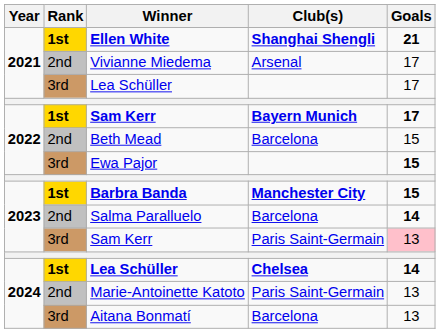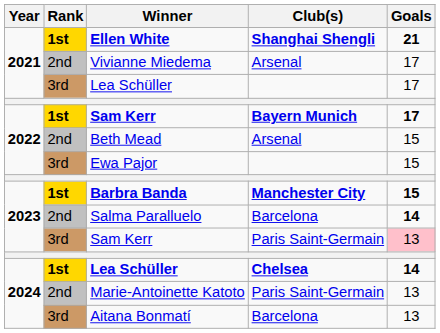 <table class="wikitable">
 <tr>
 <th>Year</th>
 <th>Rank</th>
 <th>Winner</th>
 <th>Club(s)</th>
 <th>Goals</th>
 </tr>
 <tr>
 <td rowspan="3" align="center"><strong>2021</strong></td>
 <td scope="col" style="background-color: gold"><strong>1st</strong></td>
 <td><strong> <a href='#'>Ellen White</a></strong></td>
 <td><strong> <a href='#'>Shanghai Shengli</a></strong></td>
 <td align="center"><strong>21</strong></td>
 </tr>
 <tr>
 <td scope="col" style="background-color: silver">2nd</td>
 <td> <a href='#'>Vivianne Miedema</a></td>
 <td> <a href='#'>Arsenal</a></td>
 <td align="center">17</td>
 </tr>
 <tr>
 <td scope="col" style="background-color: #cc9966">3rd</td>
 <td> <a href='#'>Lea Schüller</a></td>
 <td></td>
 <td align="center">17</td>
 </tr>
 <tr>
 <th colspan="5"></th>
 </tr>
 <tr>
 <td rowspan="3" align="center"><strong>2022</strong></td>
 <td scope="col" style="background-color: gold"><strong>1st</strong></td>
 <td><strong> <a href='#'>Sam Kerr</a></strong></td>
 <td><strong> <a href='#'>Bayern Munich</a></strong></td>
 <td align="center"><strong>17</strong></td>
 </tr>
 <tr>
 <td scope="col" style="background-color: silver">2nd</td>
 <td> <a href='#'>Beth Mead</a></td>
-<td> <a href='#'>Barcelona</a></td>
+<td> <a href='#'>Arsenal</a></td>
 <td align="center">15</td>
 </tr>
 <tr>
 <td scope="col" style="background-color: #cc9966">3rd</td>
 <td> <a href='#'>Ewa Pajor</a></td>
 <td></td>
-<td align="center"><strong>15</strong></td>
+<td align="center">15</td>
 </tr>
 <tr>
 <th colspan="5"></th>
 </tr>
 <tr>
 <td rowspan="3" align="center"><strong>2023</strong></td>
 <td scope="col" style="background-color: gold"><strong>1st</strong></td>
 <td><strong> <a href='#'>Barbra Banda</a></strong></td>
 <td><strong> <a href='#'>Manchester City</a></strong></td>
 <td align="center"><strong>15</strong></td>
 </tr>
 <tr>
 <td scope="col" style="background-color: silver">2nd</td>
 <td> <a href='#'>Salma Paralluelo</a></td>
 <td> <a href='#'>Barcelona</a></td>
 <td align="center"><strong>14</strong></td>
 </tr>
 <tr>
 <td scope="col" style="background-color: #cc9966">3rd</td>
 <td> <a href='#'>Sam Kerr</a></td>
 <td> <a href='#'>Paris Saint-Germain</a></td>
 <td align="center" style="background: pink;">13</td>
 </tr>
 <tr>
 <th colspan="5"></th>
 </tr>
 <tr>
 <td rowspan="3" align="center"><strong>2024</strong></td>
 <td scope="col" style="background-color: gold"><strong>1st</strong></td>
 <td><strong> <a href='#'>Lea Schüller</a></strong></td>
 <td><strong> <a href='#'>Chelsea</a></strong></td>
 <td align="center"><strong>14</strong></td>
 </tr>
 <tr>
 <td scope="col" style="background-color: silver">2nd</td>
 <td> <a href='#'>Marie-Antoinette Katoto</a></td>
 <td> <a href='#'>Paris Saint-Germain</a></td>
 <td align="center">13</td>
 </tr>
 <tr>
 <td scope="col" style="background-color: #cc9966">3rd</td>
 <td> <a href='#'>Aitana Bonmatí</a></td>
 <td> <a href='#'>Barcelona</a></td>
 <td align="center">13</td>
 </tr>
 </table>
